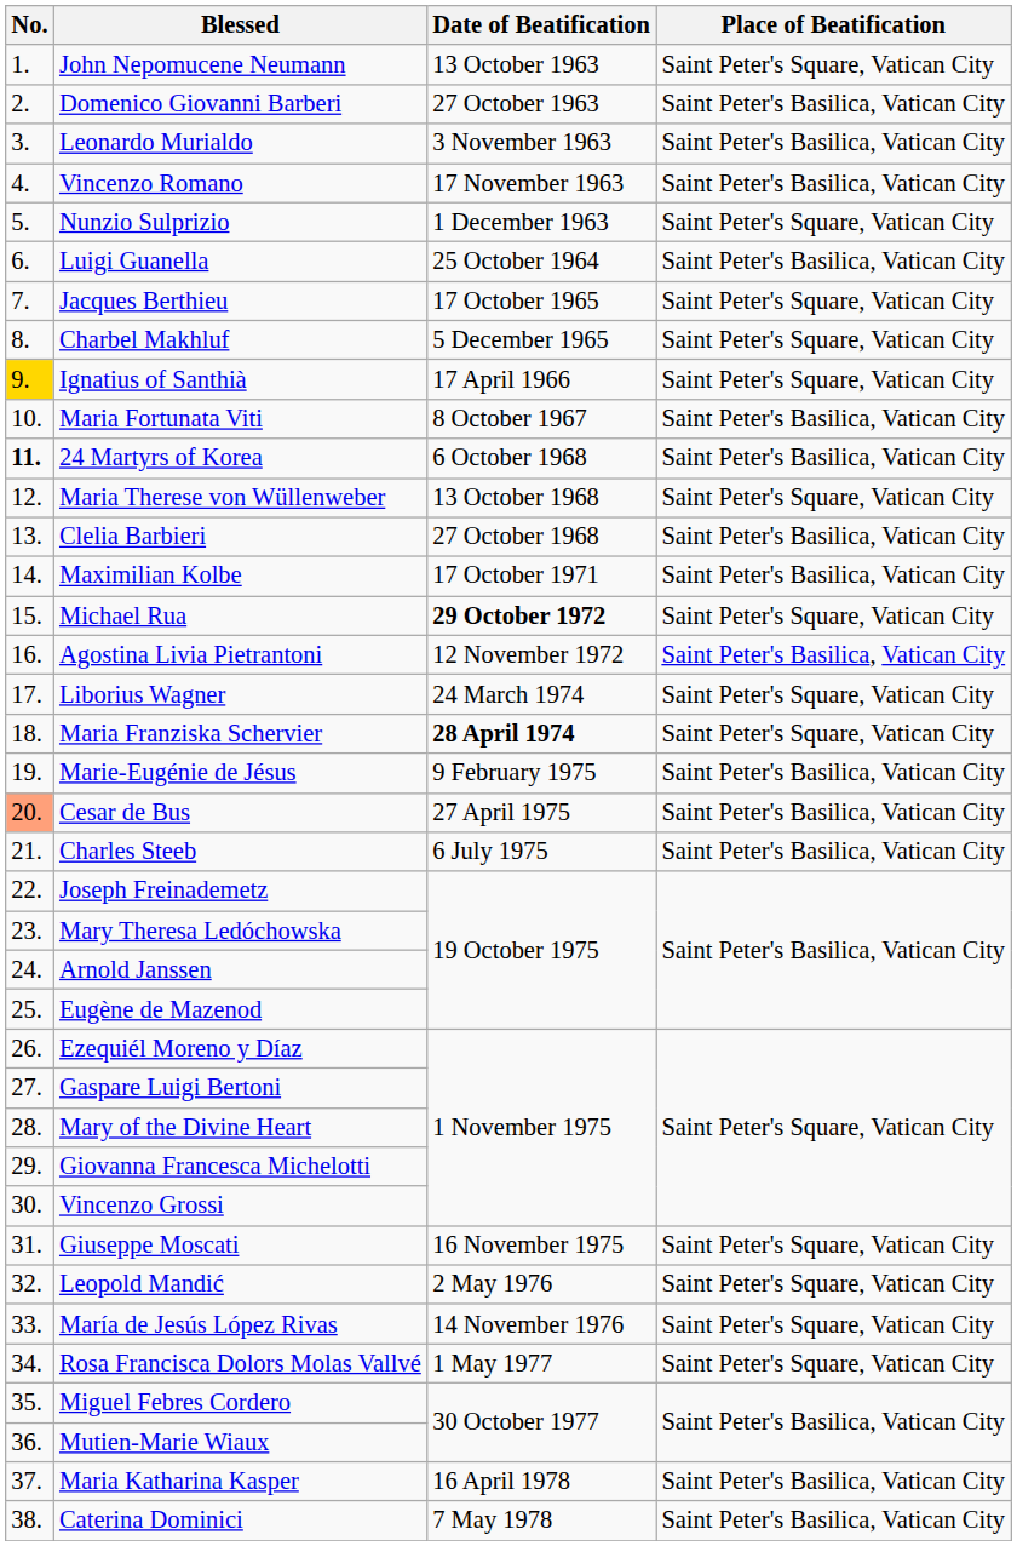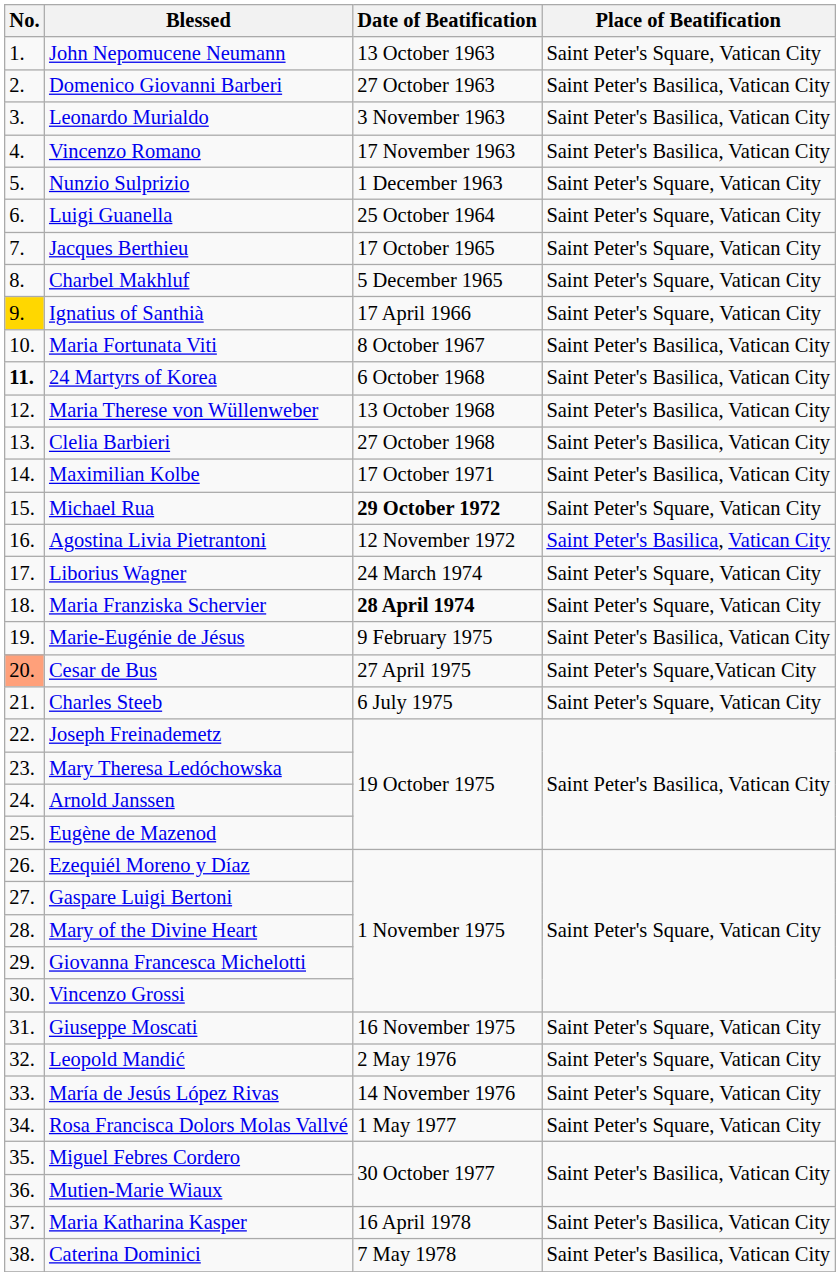 <table class="wikitable">
 <tr>
 <th>No.</th>
 <th>Blessed</th>
 <th>Date of Beatification</th>
 <th>Place of Beatification</th>
 </tr>
 <tr>
 <td>1.</td>
 <td><a href='#'>John Nepomucene Neumann</a></td>
 <td>13 October 1963</td>
 <td>Saint Peter's Square, Vatican City</td>
 </tr>
 <tr>
 <td>2.</td>
 <td><a href='#'>Domenico Giovanni Barberi</a></td>
 <td>27 October 1963</td>
 <td>Saint Peter's Basilica, Vatican City</td>
 </tr>
 <tr>
 <td>3.</td>
 <td><a href='#'>Leonardo Murialdo</a></td>
 <td>3 November 1963</td>
 <td>Saint Peter's Basilica, Vatican City</td>
 </tr>
 <tr>
 <td>4.</td>
 <td><a href='#'>Vincenzo Romano</a></td>
 <td>17 November 1963</td>
 <td>Saint Peter's Basilica, Vatican City</td>
 </tr>
 <tr>
 <td>5.</td>
 <td><a href='#'>Nunzio Sulprizio</a></td>
 <td>1 December 1963</td>
 <td>Saint Peter's Square, Vatican City</td>
 </tr>
 <tr>
 <td>6.</td>
 <td><a href='#'>Luigi Guanella</a> </td>
 <td>25 October 1964</td>
-<td>Saint Peter's Basilica, Vatican City</td>
+<td>Saint Peter's Square, Vatican City</td>
 </tr>
 <tr>
 <td>7.</td>
 <td><a href='#'>Jacques Berthieu</a></td>
 <td>17 October 1965</td>
 <td>Saint Peter's Square, Vatican City</td>
 </tr>
 <tr>
 <td>8.</td>
 <td><a href='#'>Charbel Makhluf</a> </td>
 <td>5 December 1965</td>
 <td>Saint Peter's Square, Vatican City</td>
 </tr>
 <tr>
 <td style="background: gold;">9.</td>
 <td><a href='#'>Ignatius of Santhià</a></td>
 <td>17 April 1966</td>
 <td>Saint Peter's Square, Vatican City</td>
 </tr>
 <tr>
 <td>10.</td>
 <td><a href='#'>Maria Fortunata Viti</a></td>
 <td>8 October 1967</td>
 <td>Saint Peter's Basilica, Vatican City</td>
 </tr>
 <tr>
 <td><strong>11.</strong></td>
 <td><a href='#'>24 Martyrs of Korea</a></td>
 <td>6 October 1968</td>
 <td>Saint Peter's Basilica, Vatican City</td>
 </tr>
 <tr>
 <td>12.</td>
 <td><a href='#'>Maria Therese von Wüllenweber</a></td>
 <td>13 October 1968</td>
-<td>Saint Peter's Square, Vatican City</td>
+<td>Saint Peter's Basilica, Vatican City</td>
 </tr>
 <tr>
 <td>13.</td>
 <td><a href='#'>Clelia Barbieri</a></td>
 <td>27 October 1968</td>
 <td>Saint Peter's Basilica, Vatican City</td>
 </tr>
 <tr>
 <td>14.</td>
 <td><a href='#'>Maximilian Kolbe</a></td>
 <td>17 October 1971</td>
 <td>Saint Peter's Basilica, Vatican City</td>
 </tr>
 <tr>
 <td>15.</td>
 <td><a href='#'>Michael Rua</a></td>
 <td><strong>29 October 1972</strong></td>
 <td>Saint Peter's Square, Vatican City</td>
 </tr>
 <tr>
 <td>16.</td>
 <td><a href='#'>Agostina Livia Pietrantoni</a></td>
 <td>12 November 1972</td>
 <td><a href='#'>Saint Peter's Basilica</a>, <a href='#'>Vatican City</a></td>
 </tr>
 <tr>
 <td>17.</td>
 <td><a href='#'>Liborius Wagner</a></td>
 <td>24 March 1974</td>
 <td>Saint Peter's Square, Vatican City</td>
 </tr>
 <tr>
 <td>18.</td>
 <td><a href='#'>Maria Franziska Schervier</a></td>
 <td><strong>28 April 1974</strong></td>
 <td>Saint Peter's Square, Vatican City</td>
 </tr>
 <tr>
 <td>19.</td>
 <td><a href='#'>Marie-Eugénie de Jésus</a></td>
 <td>9 February 1975</td>
 <td>Saint Peter's Basilica, Vatican City</td>
 </tr>
 <tr>
 <td style="background: lightsalmon;">20.</td>
 <td><a href='#'>Cesar de Bus</a></td>
 <td>27 April 1975</td>
-<td>Saint Peter's Basilica, Vatican City</td>
+<td>Saint Peter's Square,Vatican City</td>
 </tr>
 <tr>
 <td>21.</td>
 <td><a href='#'>Charles Steeb</a></td>
 <td>6 July 1975</td>
-<td>Saint Peter's Basilica, Vatican City</td>
+<td>Saint Peter's Square, Vatican City</td>
 </tr>
 <tr>
 <td>22.</td>
 <td><a href='#'>Joseph Freinademetz</a></td>
 <td rowspan="4">19 October 1975</td>
 <td rowspan="4">Saint Peter's Basilica, Vatican City</td>
 </tr>
 <tr>
 <td>23.</td>
 <td><a href='#'>Mary Theresa Ledóchowska</a></td>
 </tr>
 <tr>
 <td>24.</td>
 <td><a href='#'>Arnold Janssen</a></td>
 </tr>
 <tr>
 <td>25.</td>
 <td><a href='#'>Eugène de Mazenod</a></td>
 </tr>
 <tr>
 <td>26.</td>
 <td><a href='#'>Ezequiél Moreno y Díaz</a></td>
 <td rowspan="5">1 November 1975</td>
 <td rowspan="5">Saint Peter's Square, Vatican City</td>
 </tr>
 <tr>
 <td>27.</td>
 <td><a href='#'>Gaspare Luigi Bertoni</a></td>
 </tr>
 <tr>
 <td>28.</td>
 <td><a href='#'>Mary of the Divine Heart</a></td>
 </tr>
 <tr>
 <td>29.</td>
 <td><a href='#'>Giovanna Francesca Michelotti</a></td>
 </tr>
 <tr>
 <td>30.</td>
 <td><a href='#'>Vincenzo Grossi</a></td>
 </tr>
 <tr>
 <td>31.</td>
 <td><a href='#'>Giuseppe Moscati</a></td>
 <td>16 November 1975</td>
 <td>Saint Peter's Square, Vatican City</td>
 </tr>
 <tr>
 <td>32.</td>
 <td><a href='#'>Leopold Mandić</a></td>
 <td>2 May 1976</td>
 <td>Saint Peter's Square, Vatican City</td>
 </tr>
 <tr>
 <td>33.</td>
 <td><a href='#'>María de Jesús López Rivas</a></td>
 <td>14 November 1976</td>
 <td>Saint Peter's Square, Vatican City</td>
 </tr>
 <tr>
 <td>34.</td>
 <td><a href='#'>Rosa Francisca Dolors Molas Vallvé</a></td>
 <td>1 May 1977</td>
 <td>Saint Peter's Square, Vatican City</td>
 </tr>
 <tr>
 <td>35.</td>
 <td><a href='#'>Miguel Febres Cordero</a></td>
 <td rowspan="2">30 October 1977</td>
 <td rowspan="2">Saint Peter's Basilica, Vatican City</td>
 </tr>
 <tr>
 <td>36.</td>
 <td><a href='#'>Mutien-Marie Wiaux</a></td>
 </tr>
 <tr>
 <td>37.</td>
 <td><a href='#'>Maria Katharina Kasper</a></td>
 <td>16 April 1978</td>
 <td>Saint Peter's Basilica, Vatican City</td>
 </tr>
 <tr>
 <td>38.</td>
 <td><a href='#'>Caterina Dominici</a></td>
 <td>7 May 1978</td>
 <td>Saint Peter's Basilica, Vatican City</td>
 </tr>
 </table>
